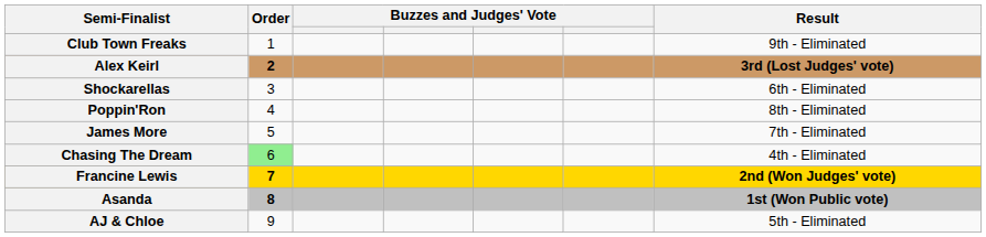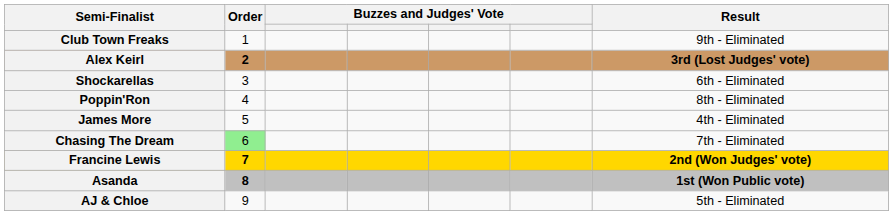 <table class="wikitable plainrowheaders sortable" style="text-align:center;">
 <tr>
 <th scope="col" rowspan="2" class="unsortable" style="width:17em;">Semi-Finalist</th>
 <th scope="col" rowspan="2" style="width:1em;">Order</th>
 <th scope="col" colspan="4" class="unsortable" style="width:24em;">Buzzes and Judges' Vote</th>
 <th scope="col" rowspan="2" style="width:23em;">Result </th>
 </tr>
 <tr>
 <th scope="col" class="unsortable" style="width:6em;"></th>
 <th scope="col" class="unsortable" style="width:6em;"></th>
 <th scope="col" class="unsortable" style="width:6em;"></th>
 <th scope="col" class="unsortable" style="width:6em;"></th>
 </tr>
 <tr>
 <th scope="row">Club Town Freaks</th>
 <td>1</td>
 <td style="text-align:center;"></td>
 <td style="text-align:center;"></td>
 <td style="text-align:center;"></td>
 <td style="text-align:center;"></td>
 <td>9th - Eliminated</td>
 </tr>
 <tr style="background:#c96;">
 <th scope="row"><strong>Alex Keirl</strong></th>
 <td><strong>2</strong></td>
 <td style="text-align:center;"></td>
 <td style="text-align:center;"></td>
 <td style="text-align:center;"></td>
 <td style="text-align:center;"></td>
 <td><strong>3rd (Lost Judges' vote)</strong></td>
 </tr>
 <tr>
 <th scope="row">Shockarellas</th>
 <td>3</td>
 <td style="text-align:center;"></td>
 <td style="text-align:center;"></td>
 <td style="text-align:center;"></td>
 <td style="text-align:center;"></td>
 <td>6th - Eliminated</td>
 </tr>
 <tr>
 <th scope="row">Poppin'Ron</th>
 <td>4</td>
 <td style="text-align:center;"></td>
 <td style="text-align:center;"></td>
 <td style="text-align:center;"></td>
 <td style="text-align:center;"></td>
 <td>8th - Eliminated</td>
 </tr>
 <tr>
 <th scope="row">James More</th>
 <td>5</td>
 <td style="text-align:center;"></td>
 <td style="text-align:center;"></td>
 <td style="text-align:center;"></td>
 <td style="text-align:center;"></td>
-<td>7th - Eliminated</td>
+<td>4th - Eliminated</td>
 </tr>
 <tr>
 <th scope="row">Chasing The Dream</th>
 <td style="background: lightgreen;">6</td>
 <td style="text-align:center;"></td>
 <td style="text-align:center;"></td>
 <td style="text-align:center;"></td>
 <td style="text-align:center;"></td>
-<td>4th - Eliminated</td>
+<td>7th - Eliminated</td>
 </tr>
 <tr style="background:gold;">
 <th scope="row"><strong>Francine Lewis</strong></th>
 <td><strong>7</strong></td>
 <td style="text-align:center;"></td>
 <td style="text-align:center;"></td>
 <td style="text-align:center;"></td>
 <td style="text-align:center;"></td>
 <td><strong>2nd (Won Judges' vote)</strong></td>
 </tr>
 <tr style="background:silver;">
 <th scope="row"><strong>Asanda</strong></th>
 <td><strong>8</strong></td>
 <td style="text-align:center;"></td>
 <td style="text-align:center;"></td>
 <td style="text-align:center;"></td>
 <td style="text-align:center;"></td>
 <td><strong>1st (Won Public vote)</strong></td>
 </tr>
 <tr>
 <th scope="row">AJ & Chloe</th>
 <td>9</td>
 <td style="text-align:center;"></td>
 <td style="text-align:center;"></td>
 <td style="text-align:center;"></td>
 <td style="text-align:center;"></td>
 <td>5th - Eliminated</td>
 </tr>
 </table>
